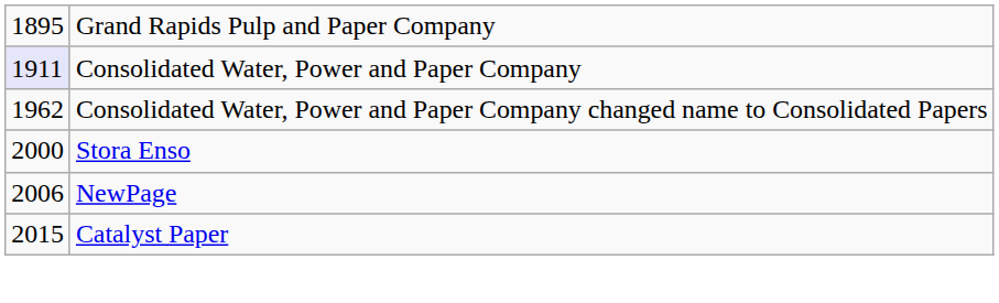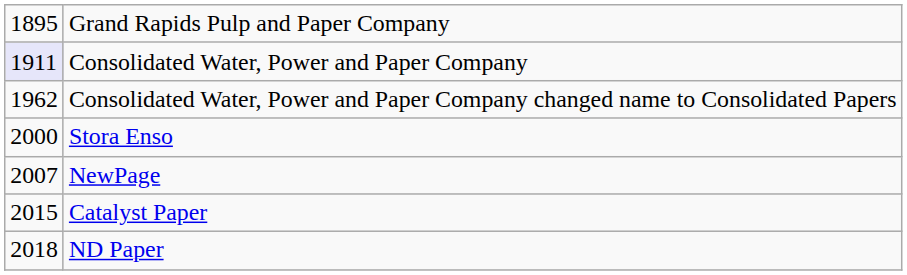 <table class="wikitable">
 <tr>
 <td>1895</td>
 <td>Grand Rapids Pulp and Paper Company</td>
 </tr>
 <tr>
 <td style="background: lavender;">1911</td>
 <td>Consolidated Water, Power and Paper Company</td>
 </tr>
 <tr>
 <td>1962</td>
 <td>Consolidated Water, Power and Paper Company changed name to Consolidated Papers</td>
 </tr>
 <tr>
 <td>2000</td>
 <td><a href='#'>Stora Enso</a></td>
 </tr>
 <tr>
-<td>2006</td>
+<td>2007</td>
 <td><a href='#'>NewPage</a></td>
 </tr>
 <tr>
 <td>2015</td>
 <td><a href='#'>Catalyst Paper</a></td>
 </tr>
+<tr>
+<td>2018</td>
+<td><a href='#'>ND Paper</a></td>
+</tr>
 </table>
